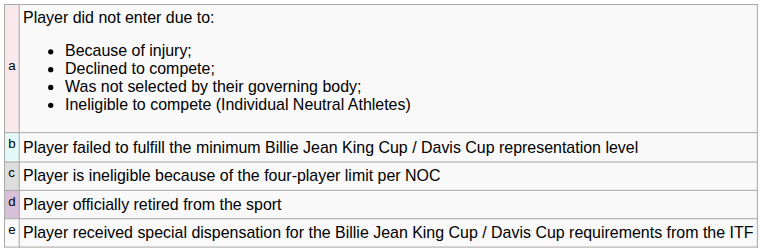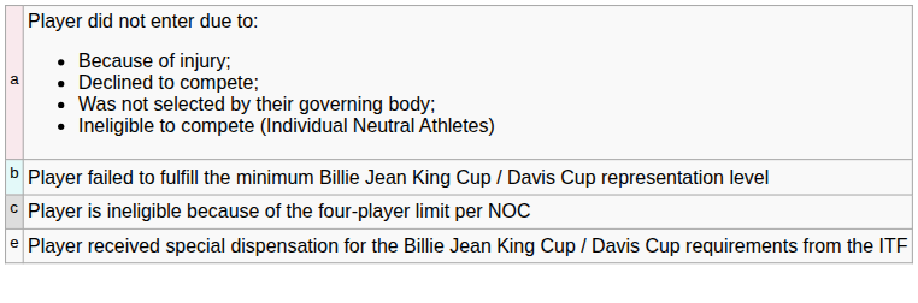 <table class="wikitable" style="font-size: 95%;">
 <tr>
 <td bgcolor=#F9E9ED><sup>a</sup></td>
 <td>Player did not enter due to:<br><ul><li>Because of injury;</li><li>Declined to compete;</li><li>Was not selected by their governing body;</li><li>Ineligible to compete (Individual Neutral Athletes)</li></ul></td>
 </tr>
 <tr>
 <td bgcolor=#E3F9F9><sup>b</sup></td>
 <td>Player failed to fulfill the minimum Billie Jean King Cup / Davis Cup representation level</td>
 </tr>
 <tr>
 <td bgcolor=#DDDDDD><sup>c</sup></td>
 <td>Player is ineligible because of the four-player limit per NOC</td>
 </tr>
 <tr>
-<td bgcolor=thistle><sup>d</sup></td>
-<td>Player officially retired from the sport</td>
-</tr>
-<tr>
 <td><sup>e</sup></td>
 <td>Player received special dispensation for the Billie Jean King Cup / Davis Cup requirements from the ITF</td>
 </tr>
 </table>
